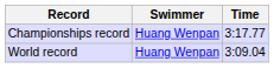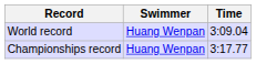 <table class="wikitable">
 <tr>
 <th>Record</th>
 <th>Swimmer</th>
 <th>Time</th>
 </tr>
 <tr bgcolor="ddddff">
+<td>World record</td>
+<td><a href='#'>Huang Wenpan</a> </td>
+<td>3:09.04</td>
+</tr>
+<tr bgcolor="ddddff">
 <td>Championships record</td>
 <td><a href='#'>Huang Wenpan</a> </td>
 <td>3:17.77</td>
 </tr>
-<tr bgcolor="ddddff">
-<td>World record</td>
-<td><a href='#'>Huang Wenpan</a> </td>
-<td>3:09.04</td>
-</tr>
 </table>
